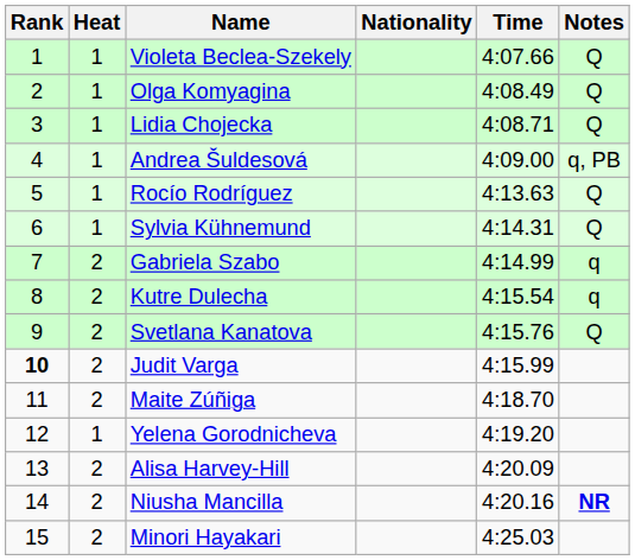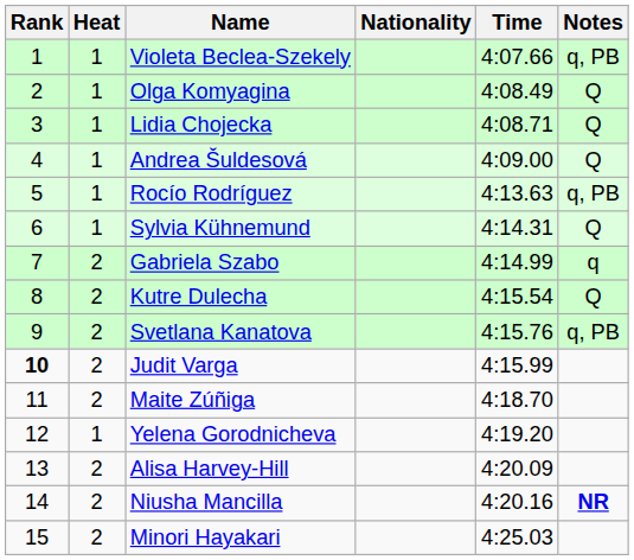 <table class="wikitable sortable" style="text-align:center">
 <tr>
 <th>Rank</th>
 <th>Heat</th>
 <th>Name</th>
 <th>Nationality</th>
 <th>Time</th>
 <th>Notes</th>
 </tr>
 <tr bgcolor=ccffcc>
 <td>1</td>
 <td>1</td>
 <td align="left"><a href='#'>Violeta Beclea-Szekely</a></td>
 <td align=left></td>
 <td>4:07.66</td>
-<td>Q</td>
+<td>q, PB</td>
 </tr>
 <tr bgcolor=ccffcc>
 <td>2</td>
 <td>1</td>
 <td align="left"><a href='#'>Olga Komyagina</a></td>
 <td align=left></td>
 <td>4:08.49</td>
 <td>Q</td>
 </tr>
 <tr bgcolor=ccffcc>
 <td>3</td>
 <td>1</td>
 <td align="left"><a href='#'>Lidia Chojecka</a></td>
 <td align=left></td>
 <td>4:08.71</td>
 <td>Q</td>
 </tr>
 <tr bgcolor=ddffdd>
 <td>4</td>
 <td>1</td>
 <td align="left"><a href='#'>Andrea Šuldesová</a></td>
 <td align=left></td>
 <td>4:09.00</td>
-<td>q, PB</td>
+<td>Q</td>
 </tr>
 <tr bgcolor=ddffdd>
 <td>5</td>
 <td>1</td>
 <td align="left"><a href='#'>Rocío Rodríguez</a></td>
 <td align=left></td>
 <td>4:13.63</td>
-<td>Q</td>
+<td>q, PB</td>
 </tr>
 <tr bgcolor=ddffdd>
 <td>6</td>
 <td>1</td>
 <td align="left"><a href='#'>Sylvia Kühnemund</a></td>
 <td align=left></td>
 <td>4:14.31</td>
 <td>Q</td>
 </tr>
 <tr bgcolor=ccffcc>
 <td>7</td>
 <td>2</td>
 <td align="left"><a href='#'>Gabriela Szabo</a></td>
 <td align=left></td>
 <td>4:14.99</td>
 <td>q</td>
 </tr>
 <tr bgcolor=ccffcc>
 <td>8</td>
 <td>2</td>
 <td align="left"><a href='#'>Kutre Dulecha</a></td>
 <td align=left></td>
 <td>4:15.54</td>
-<td>q</td>
+<td>Q</td>
 </tr>
 <tr bgcolor=ccffcc>
 <td>9</td>
 <td>2</td>
 <td align="left"><a href='#'>Svetlana Kanatova</a></td>
 <td align=left></td>
 <td>4:15.76</td>
-<td>Q</td>
+<td>q, PB</td>
 </tr>
 <tr>
 <td><strong>10</strong></td>
 <td>2</td>
 <td align="left"><a href='#'>Judit Varga</a></td>
 <td align=left></td>
 <td>4:15.99</td>
 <td></td>
 </tr>
 <tr>
 <td>11</td>
 <td>2</td>
 <td align="left"><a href='#'>Maite Zúñiga</a></td>
 <td align=left></td>
 <td>4:18.70</td>
 <td></td>
 </tr>
 <tr>
 <td>12</td>
 <td>1</td>
 <td align="left"><a href='#'>Yelena Gorodnicheva</a></td>
 <td align=left></td>
 <td>4:19.20</td>
 <td></td>
 </tr>
 <tr>
 <td>13</td>
 <td>2</td>
 <td align="left"><a href='#'>Alisa Harvey-Hill</a></td>
 <td align=left></td>
 <td>4:20.09</td>
 <td></td>
 </tr>
 <tr>
 <td>14</td>
 <td>2</td>
 <td align="left"><a href='#'>Niusha Mancilla</a></td>
 <td align=left></td>
 <td>4:20.16</td>
 <td><strong><a href='#'>NR</a></strong></td>
 </tr>
 <tr>
 <td>15</td>
 <td>2</td>
 <td align="left"><a href='#'>Minori Hayakari</a></td>
 <td align=left></td>
 <td>4:25.03</td>
 <td></td>
 </tr>
 </table>
